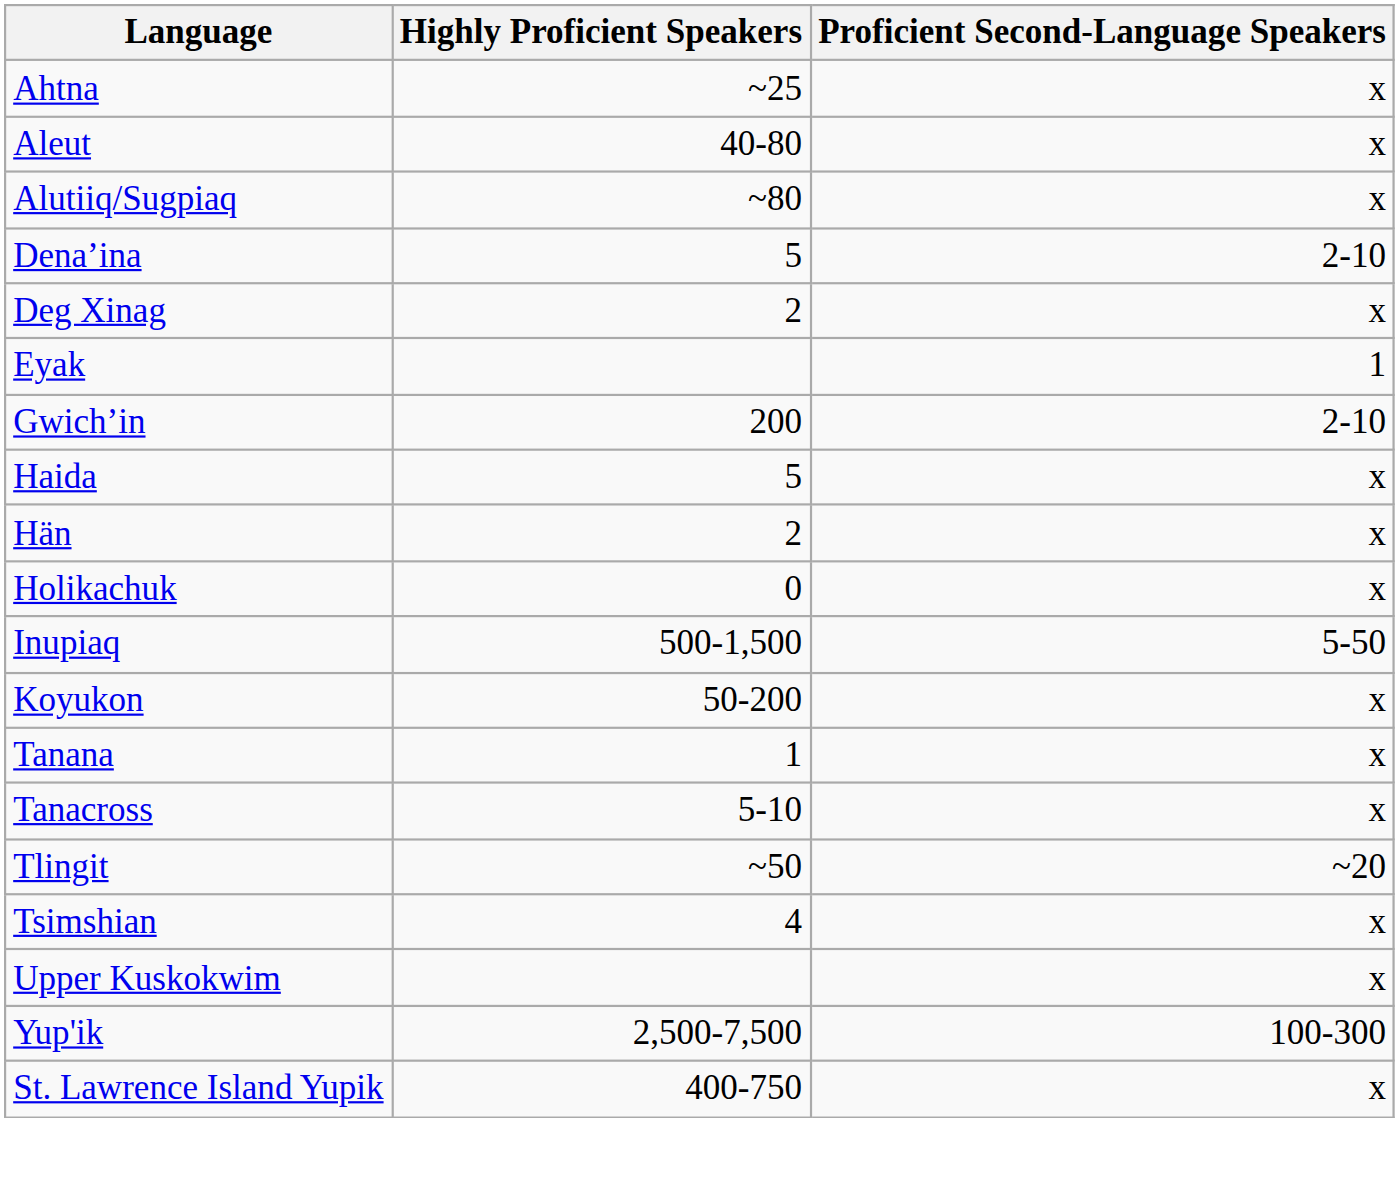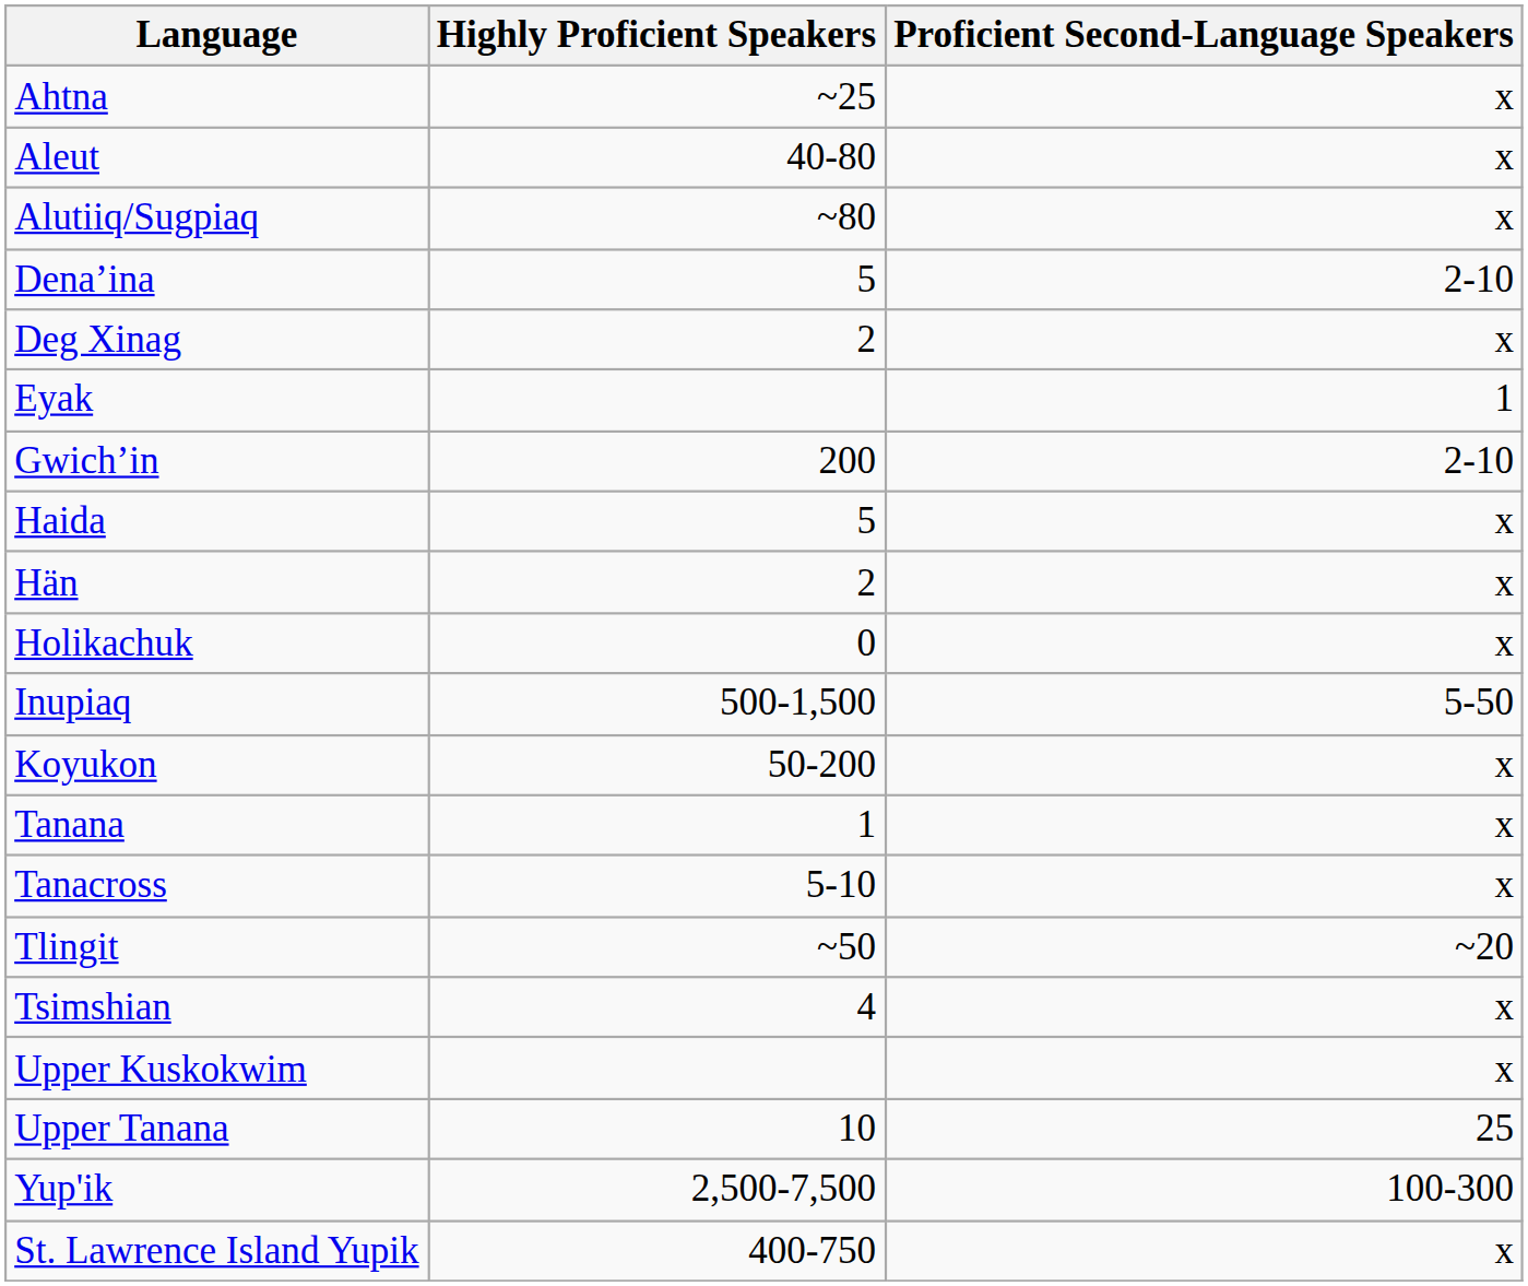 <table class="wikitable sortable">
 <tr>
 <th>Language</th>
 <th>Highly Proficient Speakers</th>
 <th>Proficient Second-Language Speakers</th>
 </tr>
 <tr>
 <td><a href='#'>Ahtna</a></td>
 <td align="right">~25</td>
 <td align="right">x</td>
 </tr>
 <tr>
 <td><a href='#'>Aleut</a></td>
 <td align="right">40-80</td>
 <td align="right">x</td>
 </tr>
 <tr>
 <td><a href='#'>Alutiiq/Sugpiaq</a></td>
 <td align="right">~80</td>
 <td align="right">x</td>
 </tr>
 <tr class="sortbottom">
 <td><a href='#'>Denaʼina</a></td>
 <td align="right">5</td>
 <td align="right">2-10</td>
 </tr>
 <tr>
 <td><a href='#'>Deg Xinag</a></td>
 <td align="right">2</td>
 <td align="right">x</td>
 </tr>
 <tr>
 <td><a href='#'>Eyak</a></td>
 <td align="right"></td>
 <td align=right>1</td>
 </tr>
 <tr>
 <td><a href='#'>Gwichʼin</a></td>
 <td align="right">200</td>
 <td align="right">2-10</td>
 </tr>
 <tr>
 <td><a href='#'>Haida</a></td>
 <td align="right">5</td>
 <td align="right">x</td>
 </tr>
 <tr>
 <td><a href='#'>Hän</a></td>
 <td align="right">2</td>
 <td align="right">x</td>
 </tr>
 <tr>
 <td><a href='#'>Holikachuk</a></td>
 <td align="right">0</td>
 <td align="right">x</td>
 </tr>
 <tr>
 <td><a href='#'>Inupiaq</a></td>
 <td align="right">500-1,500</td>
 <td align="right">5-50</td>
 </tr>
 <tr>
 <td><a href='#'>Koyukon</a></td>
 <td align="right">50-200</td>
 <td align="right">x</td>
 </tr>
 <tr>
 <td><a href='#'>Tanana</a></td>
 <td align="right">1</td>
 <td align="right">x</td>
 </tr>
 <tr>
 <td><a href='#'>Tanacross</a></td>
 <td align="right">5-10</td>
 <td align="right">x</td>
 </tr>
 <tr>
 <td><a href='#'>Tlingit</a></td>
 <td align="right">~50</td>
 <td align="right">~20</td>
 </tr>
 <tr>
 <td><a href='#'>Tsimshian</a></td>
 <td align="right">4</td>
 <td align="right">x</td>
 </tr>
 <tr>
 <td><a href='#'>Upper Kuskokwim</a></td>
 <td align="right"></td>
 <td align=right>x</td>
 </tr>
+<tr class="sortbottom">
+<td><a href='#'>Upper Tanana</a></td>
+<td align="right">10</td>
+<td align="right">25</td>
+</tr>
 <tr>
 <td><a href='#'>Yup'ik</a></td>
 <td align="right">2,500-7,500</td>
 <td align="right">100-300</td>
 </tr>
 <tr %>
 <td><a href='#'>St. Lawrence Island Yupik</a></td>
 <td align="right">400-750</td>
 <td align="right">x</td>
 </tr>
 </table>
